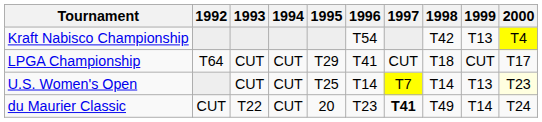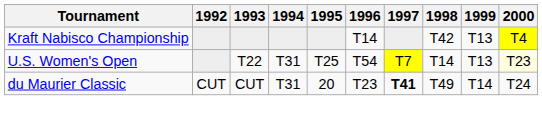 <table class="wikitable" style="font-size:95%;text-align:center;">
 <tr>
 <th>Tournament</th>
 <th>1992</th>
 <th>1993</th>
 <th>1994</th>
 <th>1995</th>
 <th>1996</th>
 <th>1997</th>
 <th>1998</th>
 <th>1999</th>
 <th>2000</th>
 </tr>
 <tr>
 <td align=left><a href='#'>Kraft Nabisco Championship</a></td>
 <td style="background:#eeeeee;"></td>
 <td style="background:#eeeeee;"></td>
 <td style="background:#eeeeee;"></td>
 <td style="background:#eeeeee;"></td>
-<td>T54</td>
+<td>T14</td>
 <td style="background:#eeeeee;"></td>
 <td>T42</td>
 <td>T13</td>
 <td style="background:yellow;">T4</td>
 </tr>
 <tr>
-<td align=left><a href='#'>LPGA Championship</a></td>
-<td>T64</td>
-<td>CUT</td>
-<td>CUT</td>
-<td>T29</td>
-<td>T41</td>
-<td>CUT</td>
-<td>T18</td>
-<td>CUT</td>
-<td>T17</td>
-</tr>
-<tr>
 <td align=left><a href='#'>U.S. Women's Open</a></td>
 <td style="background:#eeeeee;"></td>
-<td>CUT</td>
-<td>CUT</td>
+<td>T22</td>
+<td>T31</td>
 <td>T25</td>
-<td>T14</td>
+<td>T54</td>
 <td style="background:yellow;">T7</td>
 <td>T14</td>
 <td>T13</td>
 <td style="background: lightyellow;">T23</td>
 </tr>
 <tr>
 <td align=left><a href='#'>du Maurier Classic</a></td>
 <td>CUT</td>
-<td>T22</td>
 <td>CUT</td>
+<td>T31</td>
 <td>20</td>
 <td>T23</td>
 <td><strong>T41</strong></td>
 <td>T49</td>
 <td>T14</td>
 <td>T24</td>
 </tr>
 </table>
